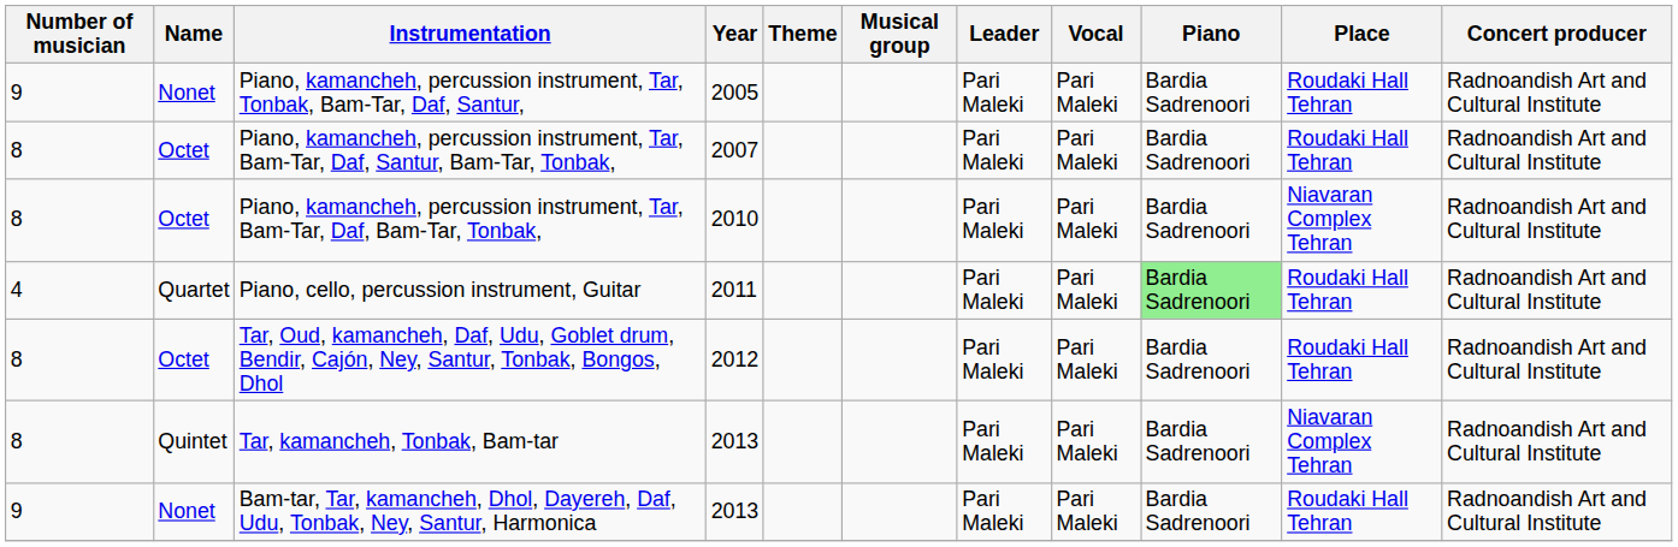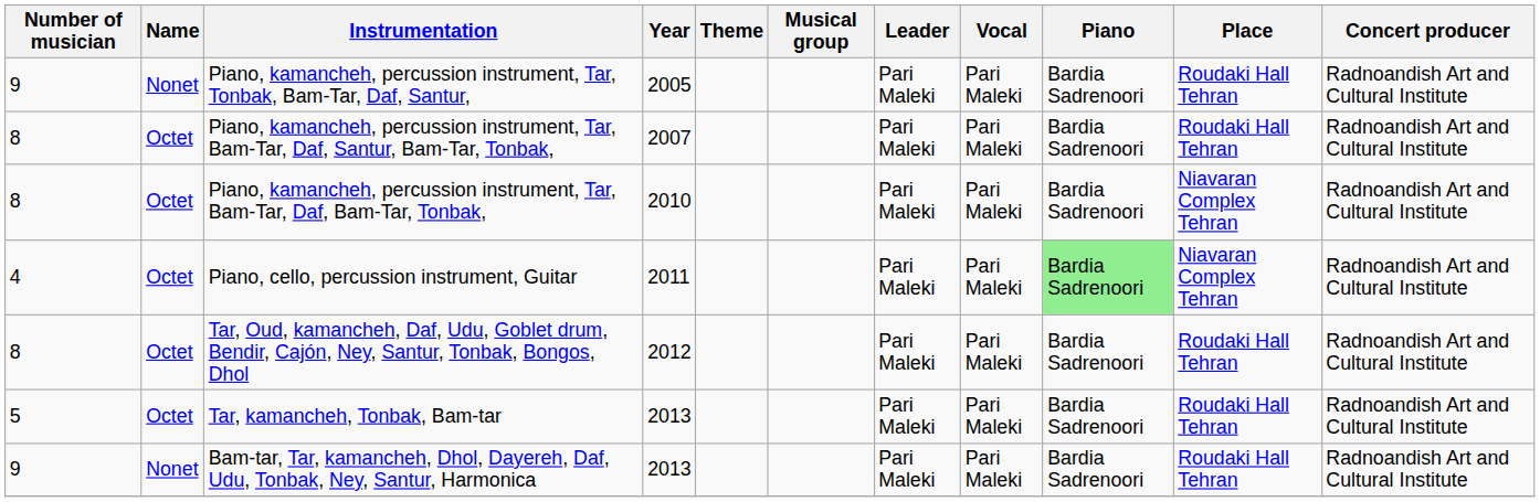 <table class="wikitable sortable">
 <tr>
 <th>Number of musician</th>
 <th>Name</th>
 <th><a href='#'>Instrumentation</a></th>
 <th>Year</th>
 <th>Theme</th>
 <th>Musical group</th>
 <th>Leader</th>
 <th>Vocal</th>
 <th>Piano</th>
 <th>Place</th>
 <th class="unsortable">Concert producer</th>
 </tr>
 <tr>
 <td>9</td>
 <td><a href='#'>Nonet</a></td>
 <td>Piano, <a href='#'>kamancheh</a>, percussion instrument, <a href='#'>Tar</a>, <a href='#'>Tonbak</a>, Bam-Tar, <a href='#'>Daf</a>, <a href='#'>Santur</a>,</td>
 <td>2005</td>
 <td></td>
 <td></td>
 <td>Pari Maleki</td>
 <td>Pari Maleki</td>
 <td>Bardia Sadrenoori</td>
 <td><a href='#'>Roudaki Hall</a> <a href='#'>Tehran</a></td>
 <td>Radnoandish Art and Cultural Institute</td>
 </tr>
 <tr>
 <td>8</td>
 <td><a href='#'>Octet</a></td>
 <td>Piano, <a href='#'>kamancheh</a>, percussion instrument, <a href='#'>Tar</a>, Bam-Tar, <a href='#'>Daf</a>, <a href='#'>Santur</a>, Bam-Tar, <a href='#'>Tonbak</a>,</td>
 <td>2007</td>
 <td></td>
 <td></td>
 <td>Pari Maleki</td>
 <td>Pari Maleki</td>
 <td>Bardia Sadrenoori</td>
 <td><a href='#'>Roudaki Hall</a> <a href='#'>Tehran</a></td>
 <td>Radnoandish Art and Cultural Institute</td>
 </tr>
 <tr>
 <td>8</td>
 <td><a href='#'>Octet</a></td>
 <td>Piano, <a href='#'>kamancheh</a>, percussion instrument, <a href='#'>Tar</a>, Bam-Tar, <a href='#'>Daf</a>, Bam-Tar, <a href='#'>Tonbak</a>,</td>
 <td>2010</td>
 <td> </td>
 <td></td>
 <td>Pari Maleki</td>
 <td>Pari Maleki</td>
 <td>Bardia Sadrenoori</td>
 <td><a href='#'>Niavaran Complex</a> <a href='#'>Tehran</a></td>
 <td>Radnoandish Art and Cultural Institute</td>
 </tr>
 <tr>
 <td>4</td>
-<td>Quartet</td>
+<td><a href='#'>Octet</a></td>
 <td>Piano, cello, percussion instrument, Guitar</td>
 <td>2011</td>
 <td> </td>
 <td></td>
 <td>Pari Maleki</td>
 <td>Pari Maleki</td>
 <td style="background: lightgreen;">Bardia Sadrenoori</td>
-<td><a href='#'>Roudaki Hall</a> <a href='#'>Tehran</a></td>
+<td><a href='#'>Niavaran Complex</a> <a href='#'>Tehran</a></td>
 <td>Radnoandish Art and Cultural Institute</td>
 </tr>
 <tr>
 <td>8</td>
 <td><a href='#'>Octet</a></td>
 <td><a href='#'>Tar</a>, <a href='#'>Oud</a>, <a href='#'>kamancheh</a>, <a href='#'>Daf</a>, <a href='#'>Udu</a>, <a href='#'>Goblet drum</a>, <a href='#'>Bendir</a>, <a href='#'>Cajón</a>, <a href='#'>Ney</a>, <a href='#'>Santur</a>, <a href='#'>Tonbak</a>, <a href='#'>Bongos</a>, <a href='#'>Dhol</a></td>
 <td>2012</td>
 <td></td>
 <td></td>
 <td>Pari Maleki</td>
 <td>Pari Maleki</td>
 <td>Bardia Sadrenoori</td>
 <td><a href='#'>Roudaki Hall</a> <a href='#'>Tehran</a></td>
 <td>Radnoandish Art and Cultural Institute</td>
 </tr>
 <tr>
-<td>8</td>
-<td>Quintet</td>
+<td>5</td>
+<td><a href='#'>Octet</a></td>
 <td><a href='#'>Tar</a>, <a href='#'>kamancheh</a>, <a href='#'>Tonbak</a>, Bam-tar</td>
 <td>2013</td>
 <td></td>
 <td></td>
 <td>Pari Maleki</td>
 <td>Pari Maleki</td>
 <td>Bardia Sadrenoori</td>
-<td><a href='#'>Niavaran Complex</a> <a href='#'>Tehran</a></td>
+<td><a href='#'>Roudaki Hall</a> <a href='#'>Tehran</a></td>
 <td>Radnoandish Art and Cultural Institute</td>
 </tr>
 <tr>
 <td>9</td>
 <td><a href='#'>Nonet</a></td>
 <td>Bam-tar, <a href='#'>Tar</a>, <a href='#'>kamancheh</a>, <a href='#'>Dhol</a>, <a href='#'>Dayereh</a>, <a href='#'>Daf</a>, <a href='#'>Udu</a>, <a href='#'>Tonbak</a>, <a href='#'>Ney</a>, <a href='#'>Santur</a>, Harmonica</td>
 <td>2013</td>
 <td></td>
 <td></td>
 <td>Pari Maleki</td>
 <td>Pari Maleki</td>
 <td>Bardia Sadrenoori</td>
 <td><a href='#'>Roudaki Hall</a> <a href='#'>Tehran</a></td>
 <td>Radnoandish Art and Cultural Institute</td>
 </tr>
 <tr>
 </tr>
 </table>
